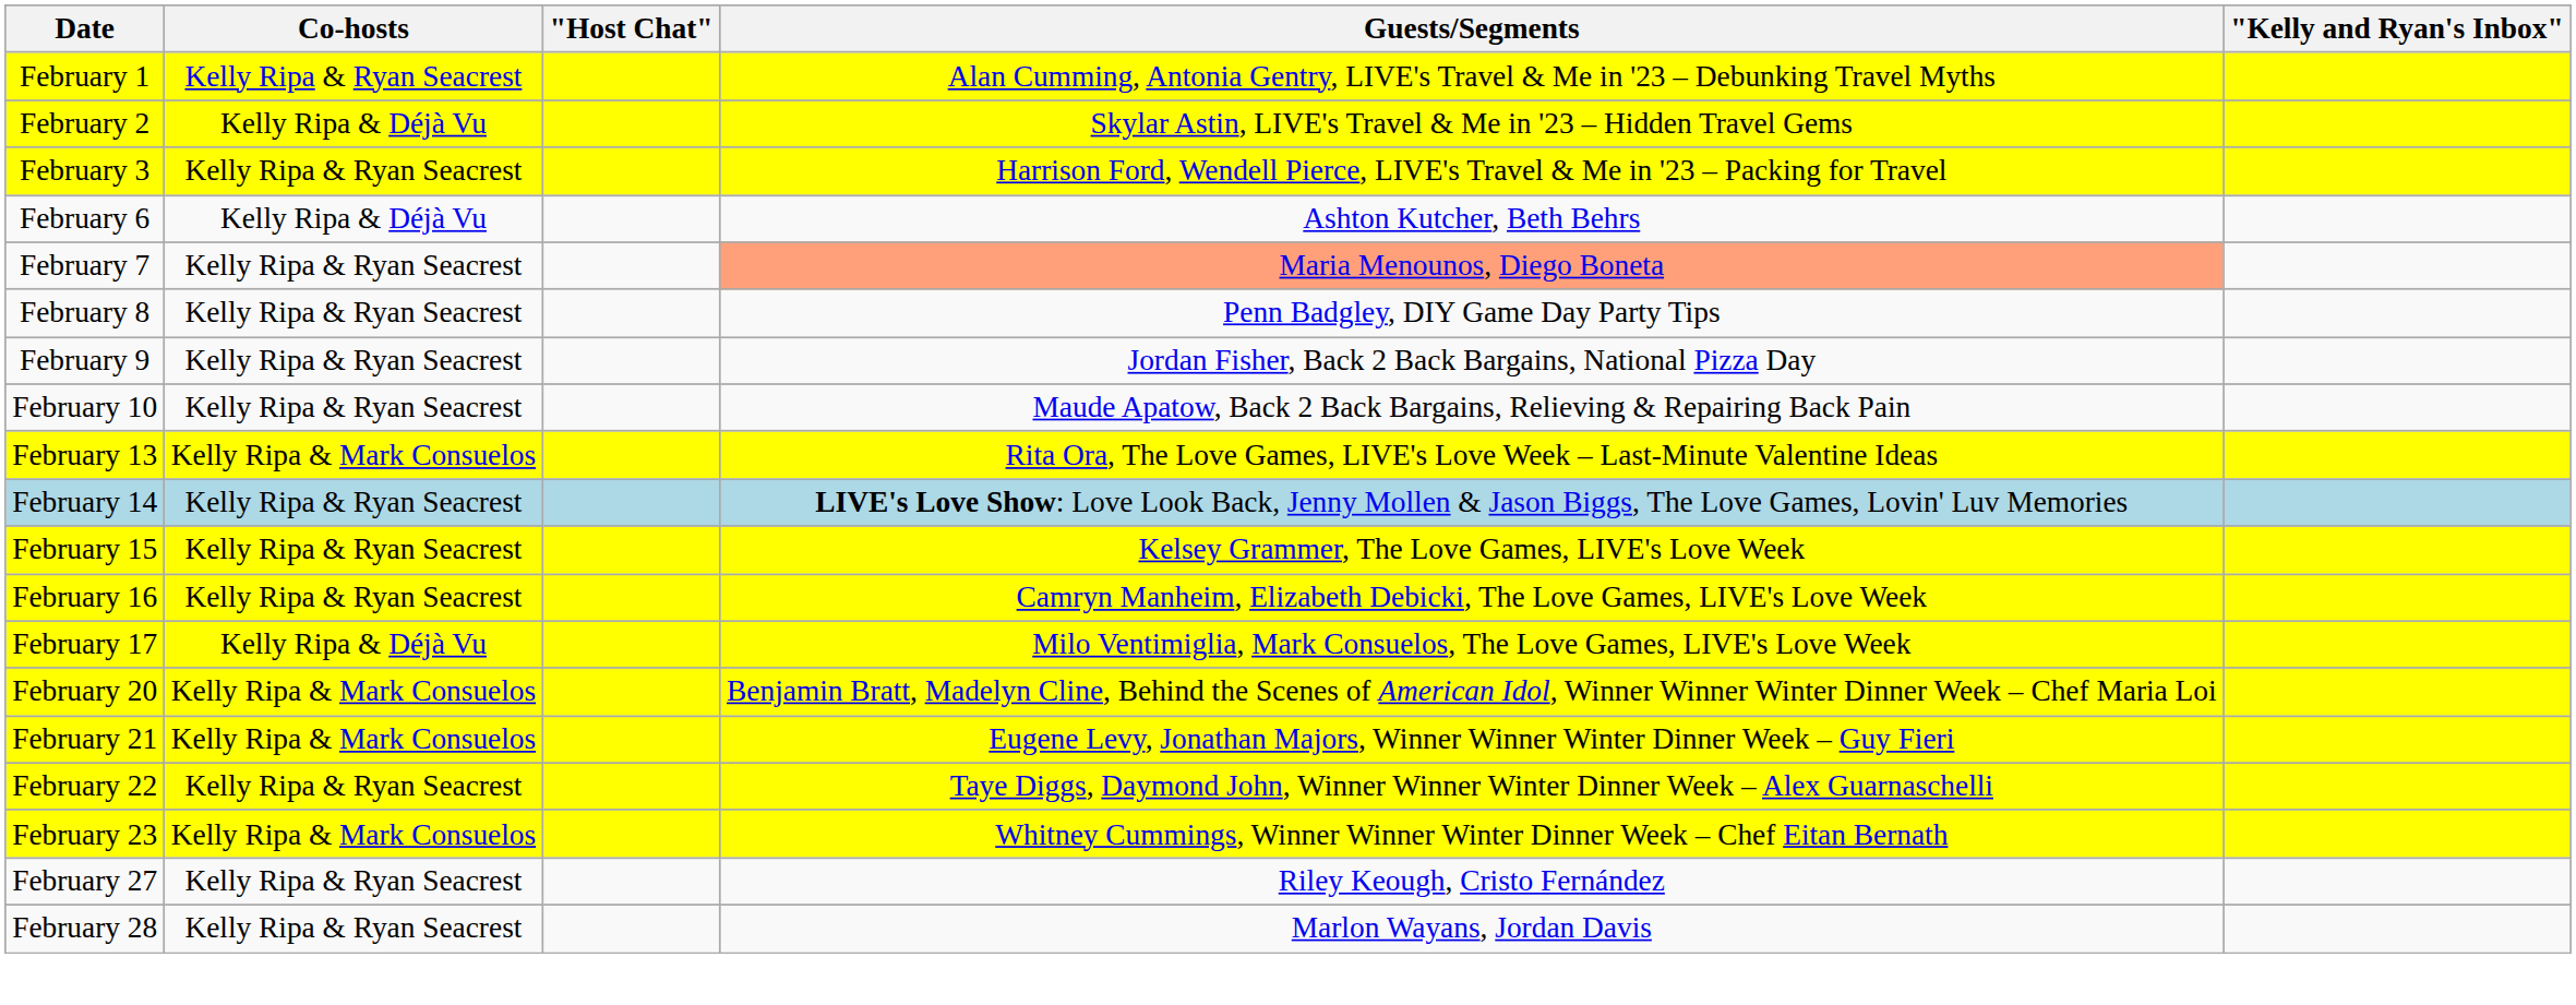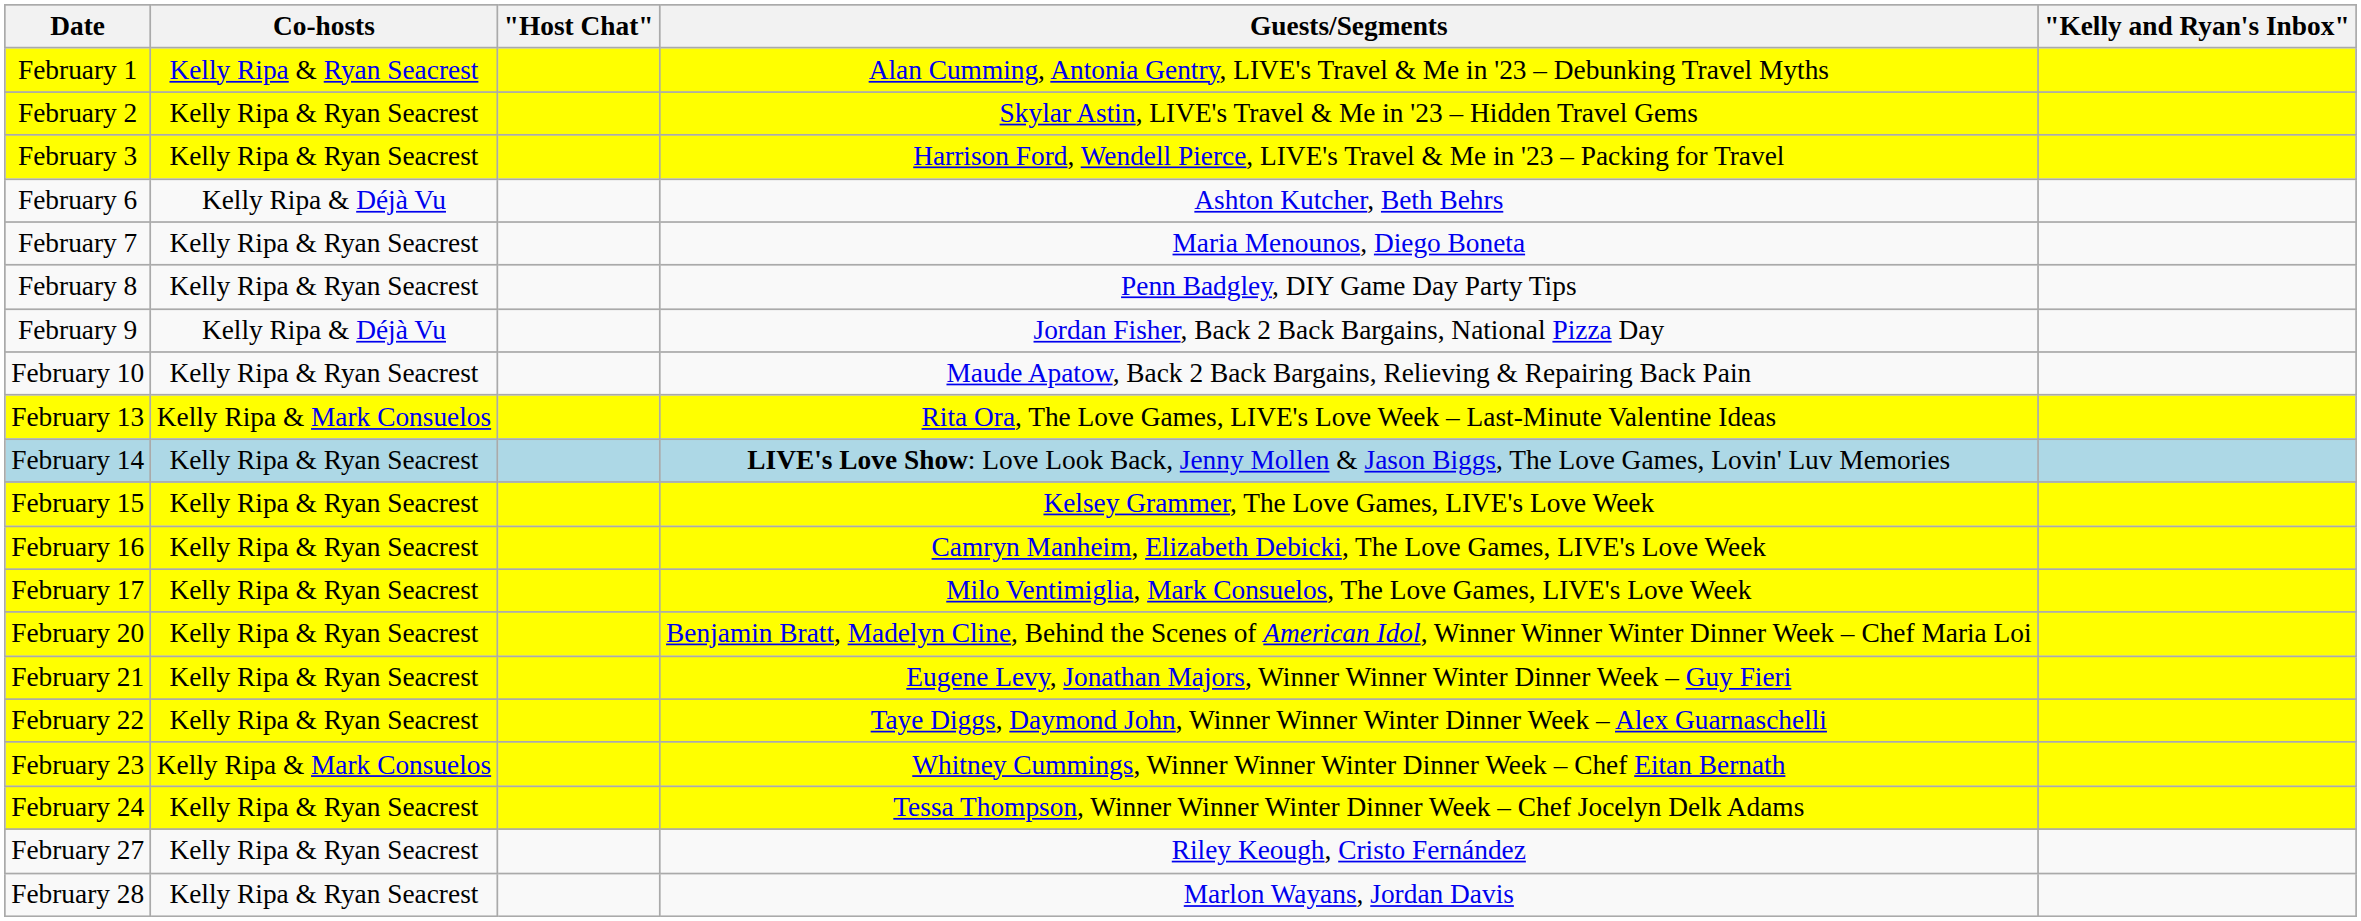 <table class="wikitable sortable" style="text-align:center;">
 <tr>
 <th>Date</th>
 <th>Co-hosts</th>
 <th>"Host Chat"</th>
 <th>Guests/Segments</th>
 <th>"Kelly and Ryan's Inbox"</th>
 </tr>
 <tr style="background:yellow;">
 <td>February 1</td>
 <td><a href='#'>Kelly Ripa</a> & <a href='#'>Ryan Seacrest</a></td>
 <td></td>
 <td><a href='#'>Alan Cumming</a>, <a href='#'>Antonia Gentry</a>, LIVE's Travel & Me in '23 – Debunking Travel Myths</td>
 <td></td>
 </tr>
 <tr style="background:yellow;">
 <td>February 2</td>
-<td>Kelly Ripa & <a href='#'>Déjà Vu</a></td>
+<td>Kelly Ripa & Ryan Seacrest</td>
 <td></td>
 <td><a href='#'>Skylar Astin</a>, LIVE's Travel & Me in '23 – Hidden Travel Gems</td>
 <td></td>
 </tr>
 <tr style="background:yellow;">
 <td>February 3</td>
 <td>Kelly Ripa & Ryan Seacrest</td>
 <td></td>
 <td><a href='#'>Harrison Ford</a>, <a href='#'>Wendell Pierce</a>, LIVE's Travel & Me in '23 – Packing for Travel</td>
 <td></td>
 </tr>
 <tr>
 <td>February 6</td>
 <td>Kelly Ripa & <a href='#'>Déjà Vu</a></td>
 <td></td>
 <td><a href='#'>Ashton Kutcher</a>, <a href='#'>Beth Behrs</a></td>
 <td></td>
 </tr>
 <tr>
 <td>February 7</td>
 <td>Kelly Ripa & Ryan Seacrest</td>
 <td></td>
-<td style="background: lightsalmon;"><a href='#'>Maria Menounos</a>, <a href='#'>Diego Boneta</a></td>
+<td><a href='#'>Maria Menounos</a>, <a href='#'>Diego Boneta</a></td>
 <td></td>
 </tr>
 <tr>
 <td>February 8</td>
 <td>Kelly Ripa & Ryan Seacrest</td>
 <td></td>
 <td><a href='#'>Penn Badgley</a>, DIY Game Day Party Tips</td>
 <td></td>
 </tr>
 <tr>
 <td>February 9</td>
-<td>Kelly Ripa & Ryan Seacrest</td>
+<td>Kelly Ripa & <a href='#'>Déjà Vu</a></td>
 <td></td>
 <td><a href='#'>Jordan Fisher</a>, Back 2 Back Bargains, National <a href='#'>Pizza</a> Day</td>
 <td></td>
 </tr>
 <tr>
 <td>February 10</td>
 <td>Kelly Ripa & Ryan Seacrest</td>
 <td></td>
 <td><a href='#'>Maude Apatow</a>, Back 2 Back Bargains, Relieving & Repairing Back Pain</td>
 <td></td>
 </tr>
 <tr style="background:yellow;">
 <td>February 13</td>
 <td>Kelly Ripa & <a href='#'>Mark Consuelos</a></td>
 <td></td>
 <td><a href='#'>Rita Ora</a>, The Love Games, LIVE's Love Week – Last-Minute Valentine Ideas</td>
 <td></td>
 </tr>
 <tr style="background:lightblue;">
 <td>February 14</td>
 <td>Kelly Ripa & Ryan Seacrest</td>
 <td></td>
 <td><strong>LIVE's Love Show</strong>: Love Look Back, <a href='#'>Jenny Mollen</a> & <a href='#'>Jason Biggs</a>, The Love Games, Lovin' Luv Memories</td>
 <td></td>
 </tr>
 <tr style="background:yellow;">
 <td>February 15</td>
 <td>Kelly Ripa & Ryan Seacrest</td>
 <td></td>
 <td><a href='#'>Kelsey Grammer</a>, The Love Games, LIVE's Love Week</td>
 <td></td>
 </tr>
 <tr style="background:yellow;">
 <td>February 16</td>
 <td>Kelly Ripa & Ryan Seacrest</td>
 <td></td>
 <td><a href='#'>Camryn Manheim</a>, <a href='#'>Elizabeth Debicki</a>, The Love Games, LIVE's Love Week</td>
 <td></td>
 </tr>
 <tr style="background:yellow;">
 <td>February 17</td>
-<td>Kelly Ripa & <a href='#'>Déjà Vu</a></td>
+<td>Kelly Ripa & Ryan Seacrest</td>
 <td></td>
 <td><a href='#'>Milo Ventimiglia</a>, <a href='#'>Mark Consuelos</a>, The Love Games, LIVE's Love Week</td>
 <td></td>
 </tr>
 <tr style="background:yellow;">
 <td>February 20</td>
-<td>Kelly Ripa & <a href='#'>Mark Consuelos</a></td>
+<td>Kelly Ripa & Ryan Seacrest</td>
 <td></td>
 <td><a href='#'>Benjamin Bratt</a>, <a href='#'>Madelyn Cline</a>, Behind the Scenes of <em><a href='#'>American Idol</a></em>, Winner Winner Winter Dinner Week – Chef Maria Loi</td>
 <td></td>
 </tr>
 <tr style="background:yellow;">
 <td>February 21</td>
-<td>Kelly Ripa & <a href='#'>Mark Consuelos</a></td>
+<td>Kelly Ripa & Ryan Seacrest</td>
 <td></td>
 <td><a href='#'>Eugene Levy</a>, <a href='#'>Jonathan Majors</a>, Winner Winner Winter Dinner Week – <a href='#'>Guy Fieri</a></td>
 <td></td>
 </tr>
 <tr style="background:yellow;">
 <td>February 22</td>
 <td>Kelly Ripa & Ryan Seacrest</td>
 <td></td>
 <td><a href='#'>Taye Diggs</a>, <a href='#'>Daymond John</a>, Winner Winner Winter Dinner Week – <a href='#'>Alex Guarnaschelli</a></td>
 <td></td>
 </tr>
 <tr style="background:yellow;">
 <td>February 23</td>
 <td>Kelly Ripa & <a href='#'>Mark Consuelos</a></td>
 <td></td>
 <td><a href='#'>Whitney Cummings</a>, Winner Winner Winter Dinner Week – Chef <a href='#'>Eitan Bernath</a></td>
 <td></td>
 </tr>
+<tr style="background:yellow;">
+<td>February 24</td>
+<td>Kelly Ripa & Ryan Seacrest</td>
+<td></td>
+<td><a href='#'>Tessa Thompson</a>, Winner Winner Winter Dinner Week – Chef Jocelyn Delk Adams</td>
+<td></td>
+</tr>
 <tr>
 <td>February 27</td>
 <td>Kelly Ripa & Ryan Seacrest</td>
 <td></td>
 <td><a href='#'>Riley Keough</a>, <a href='#'>Cristo Fernández</a></td>
 <td></td>
 </tr>
 <tr>
 <td>February 28</td>
 <td>Kelly Ripa & Ryan Seacrest</td>
 <td></td>
 <td><a href='#'>Marlon Wayans</a>, <a href='#'>Jordan Davis</a></td>
 <td></td>
 </tr>
 </table>
